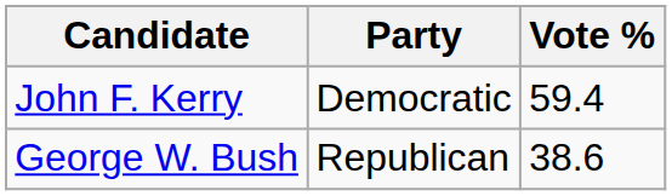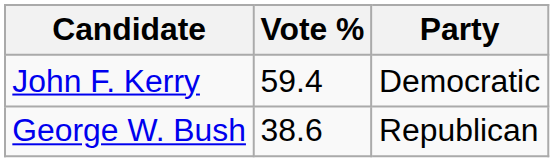 <table class="wikitable">
 <tr>
 <th>Candidate</th>
+<th>Vote %</th>
 <th>Party</th>
-<th>Vote %</th>
 </tr>
 <tr>
 <td><a href='#'>John F. Kerry</a></td>
+<td>59.4</td>
 <td>Democratic</td>
-<td>59.4</td>
 </tr>
 <tr>
 <td><a href='#'>George W. Bush</a></td>
+<td>38.6</td>
 <td>Republican</td>
-<td>38.6</td>
 </tr>
 </table>
